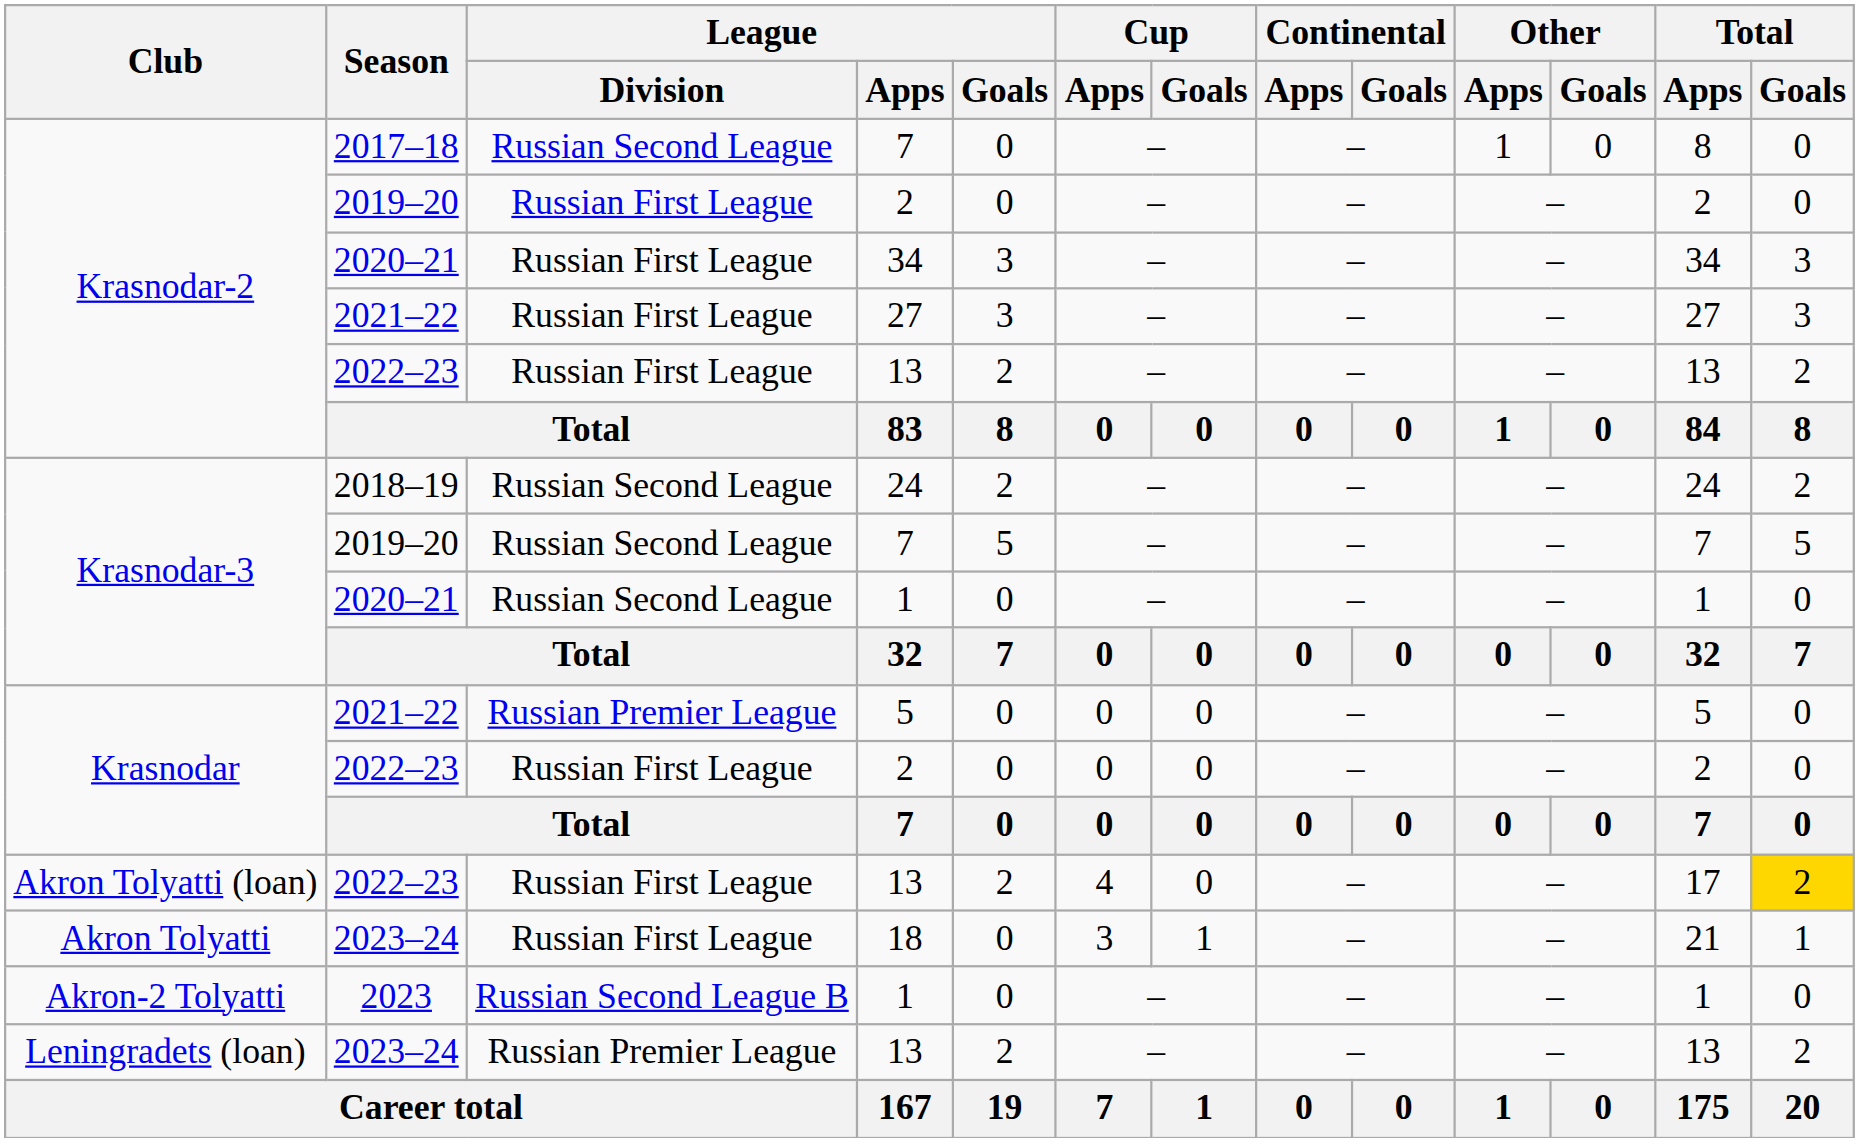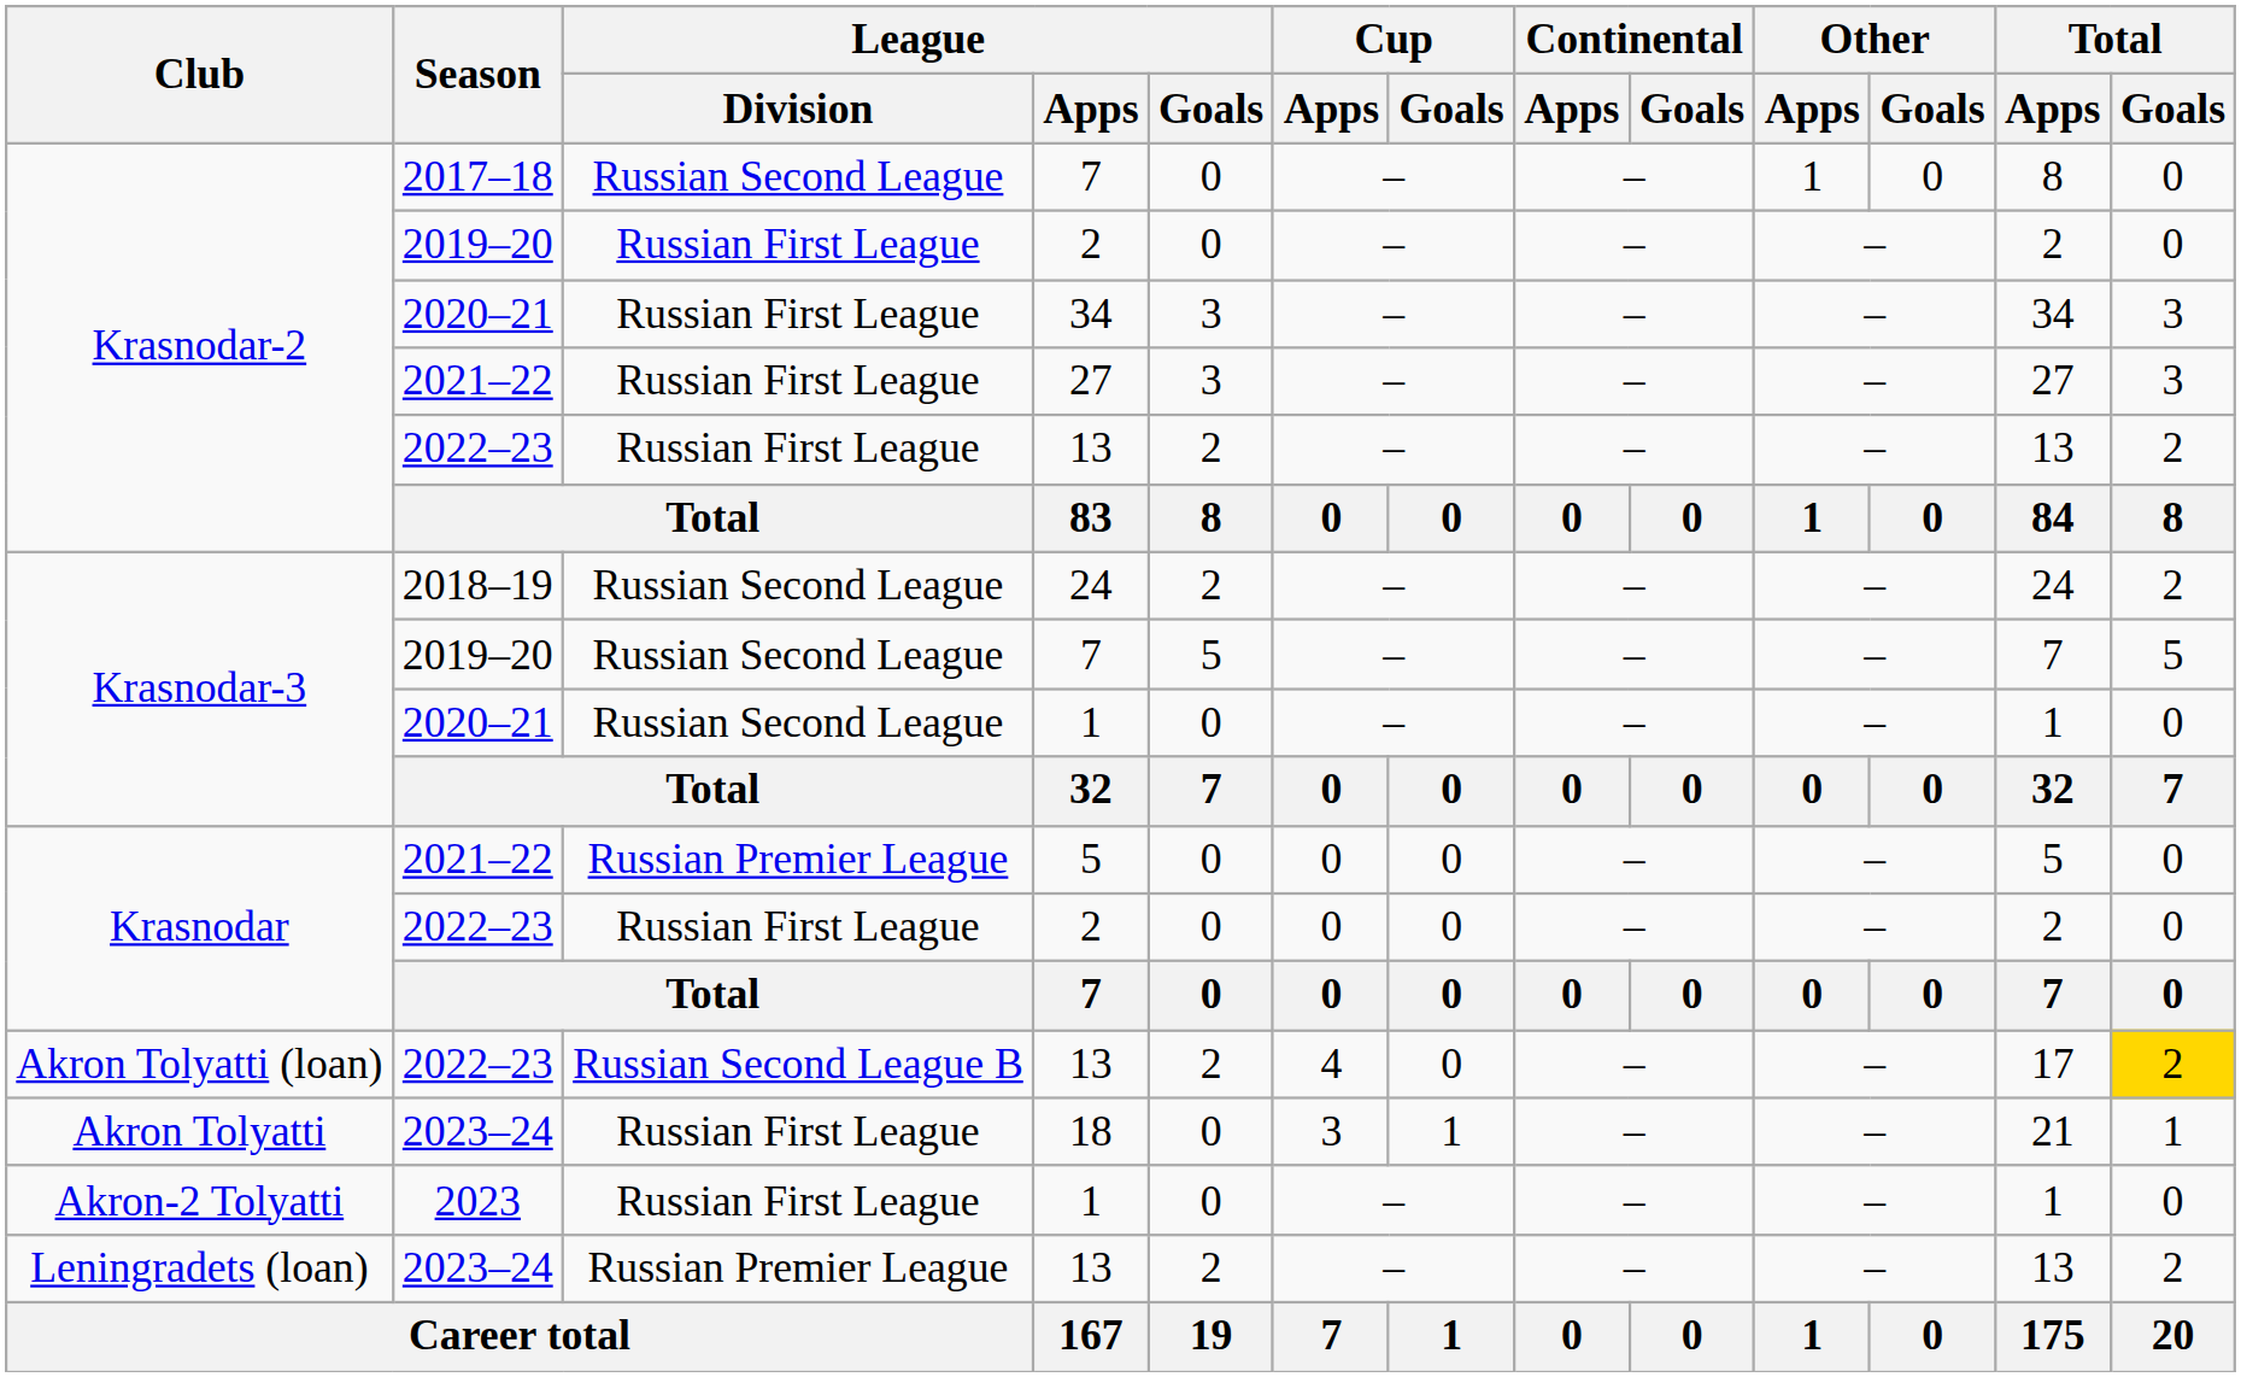 <table class="wikitable" style="text-align: center;">
 <tr>
 <th rowspan=2>Club</th>
 <th rowspan=2>Season</th>
 <th colspan=3>League</th>
 <th colspan=2>Cup</th>
 <th colspan=2>Continental</th>
 <th colspan=2>Other</th>
 <th colspan=2>Total</th>
 </tr>
 <tr>
 <th>Division</th>
 <th>Apps</th>
 <th>Goals</th>
 <th>Apps</th>
 <th>Goals</th>
 <th>Apps</th>
 <th>Goals</th>
 <th>Apps</th>
 <th>Goals</th>
 <th>Apps</th>
 <th>Goals</th>
 </tr>
 <tr>
 <td rowspan="6"><a href='#'>Krasnodar-2</a></td>
 <td><a href='#'>2017–18</a></td>
 <td><a href='#'>Russian Second League</a></td>
 <td>7</td>
 <td>0</td>
 <td colspan=2>–</td>
 <td colspan=2>–</td>
 <td>1</td>
 <td>0</td>
 <td>8</td>
 <td>0</td>
 </tr>
 <tr>
 <td><a href='#'>2019–20</a></td>
 <td><a href='#'>Russian First League</a></td>
 <td>2</td>
 <td>0</td>
 <td colspan=2>–</td>
 <td colspan=2>–</td>
 <td colspan=2>–</td>
 <td>2</td>
 <td>0</td>
 </tr>
 <tr>
 <td><a href='#'>2020–21</a></td>
 <td>Russian First League</td>
 <td>34</td>
 <td>3</td>
 <td colspan=2>–</td>
 <td colspan=2>–</td>
 <td colspan=2>–</td>
 <td>34</td>
 <td>3</td>
 </tr>
 <tr>
 <td><a href='#'>2021–22</a></td>
 <td>Russian First League</td>
 <td>27</td>
 <td>3</td>
 <td colspan=2>–</td>
 <td colspan=2>–</td>
 <td colspan=2>–</td>
 <td>27</td>
 <td>3</td>
 </tr>
 <tr>
 <td><a href='#'>2022–23</a></td>
 <td>Russian First League</td>
 <td>13</td>
 <td>2</td>
 <td colspan=2>–</td>
 <td colspan=2>–</td>
 <td colspan=2>–</td>
 <td>13</td>
 <td>2</td>
 </tr>
 <tr>
 <th colspan=2>Total</th>
 <th>83</th>
 <th>8</th>
 <th>0</th>
 <th>0</th>
 <th>0</th>
 <th>0</th>
 <th>1</th>
 <th>0</th>
 <th>84</th>
 <th>8</th>
 </tr>
 <tr>
 <td rowspan="4"><a href='#'>Krasnodar-3</a></td>
 <td>2018–19</td>
 <td>Russian Second League</td>
 <td>24</td>
 <td>2</td>
 <td colspan=2>–</td>
 <td colspan=2>–</td>
 <td colspan=2>–</td>
 <td>24</td>
 <td>2</td>
 </tr>
 <tr>
 <td>2019–20</td>
 <td>Russian Second League</td>
 <td>7</td>
 <td>5</td>
 <td colspan=2>–</td>
 <td colspan=2>–</td>
 <td colspan=2>–</td>
 <td>7</td>
 <td>5</td>
 </tr>
 <tr>
 <td><a href='#'>2020–21</a></td>
 <td>Russian Second League</td>
 <td>1</td>
 <td>0</td>
 <td colspan=2>–</td>
 <td colspan=2>–</td>
 <td colspan=2>–</td>
 <td>1</td>
 <td>0</td>
 </tr>
 <tr>
 <th colspan=2>Total</th>
 <th>32</th>
 <th>7</th>
 <th>0</th>
 <th>0</th>
 <th>0</th>
 <th>0</th>
 <th>0</th>
 <th>0</th>
 <th>32</th>
 <th>7</th>
 </tr>
 <tr>
 <td rowspan="3"><a href='#'>Krasnodar</a></td>
 <td><a href='#'>2021–22</a></td>
 <td><a href='#'>Russian Premier League</a></td>
 <td>5</td>
 <td>0</td>
 <td>0</td>
 <td>0</td>
 <td colspan=2>–</td>
 <td colspan=2>–</td>
 <td>5</td>
 <td>0</td>
 </tr>
 <tr>
 <td><a href='#'>2022–23</a></td>
 <td>Russian First League</td>
 <td>2</td>
 <td>0</td>
 <td>0</td>
 <td>0</td>
 <td colspan=2>–</td>
 <td colspan=2>–</td>
 <td>2</td>
 <td>0</td>
 </tr>
 <tr>
 <th colspan=2>Total</th>
 <th>7</th>
 <th>0</th>
 <th>0</th>
 <th>0</th>
 <th>0</th>
 <th>0</th>
 <th>0</th>
 <th>0</th>
 <th>7</th>
 <th>0</th>
 </tr>
 <tr>
 <td><a href='#'>Akron Tolyatti</a> (loan)</td>
 <td><a href='#'>2022–23</a></td>
-<td>Russian First League</td>
+<td><a href='#'>Russian Second League B</a></td>
 <td>13</td>
 <td>2</td>
 <td>4</td>
 <td>0</td>
 <td colspan=2>–</td>
 <td colspan=2>–</td>
 <td>17</td>
 <td style="background: gold;">2</td>
 </tr>
 <tr>
 <td><a href='#'>Akron Tolyatti</a></td>
 <td><a href='#'>2023–24</a></td>
 <td>Russian First League</td>
 <td>18</td>
 <td>0</td>
 <td>3</td>
 <td>1</td>
 <td colspan=2>–</td>
 <td colspan=2>–</td>
 <td>21</td>
 <td>1</td>
 </tr>
 <tr>
 <td><a href='#'>Akron-2 Tolyatti</a></td>
 <td><a href='#'>2023</a></td>
-<td><a href='#'>Russian Second League B</a></td>
+<td>Russian First League</td>
 <td>1</td>
 <td>0</td>
 <td colspan=2>–</td>
 <td colspan=2>–</td>
 <td colspan=2>–</td>
 <td>1</td>
 <td>0</td>
 </tr>
 <tr>
 <td><a href='#'>Leningradets</a> (loan)</td>
 <td><a href='#'>2023–24</a></td>
 <td>Russian Premier League</td>
 <td>13</td>
 <td>2</td>
 <td colspan=2>–</td>
 <td colspan=2>–</td>
 <td colspan=2>–</td>
 <td>13</td>
 <td>2</td>
 </tr>
 <tr>
 <th colspan=3>Career total</th>
 <th>167</th>
 <th>19</th>
 <th>7</th>
 <th>1</th>
 <th>0</th>
 <th>0</th>
 <th>1</th>
 <th>0</th>
 <th>175</th>
 <th>20</th>
 </tr>
 </table>
